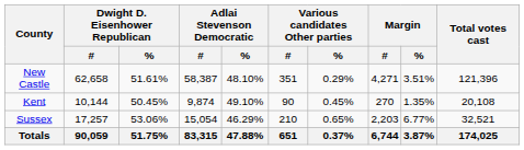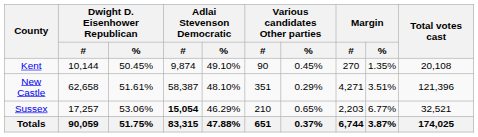 <table width="60%"  class="wikitable sortable" style="text-align:center">
 <tr>
 <th style="text-align:center;" rowspan="2">County</th>
 <th style="text-align:center;" colspan="2">Dwight D. Eisenhower<br>Republican</th>
 <th style="text-align:center;" colspan="2">Adlai Stevenson<br>Democratic</th>
 <th style="text-align:center;" colspan="2">Various candidates<br>Other parties</th>
 <th style="text-align:center;" colspan="2">Margin</th>
 <th style="text-align:center;" rowspan="2">Total votes cast</th>
 </tr>
 <tr>
 <th style="text-align:center;" data-sort-type="number">#</th>
 <th style="text-align:center;" data-sort-type="number">%</th>
 <th style="text-align:center;" data-sort-type="number">#</th>
 <th style="text-align:center;" data-sort-type="number">%</th>
 <th style="text-align:center;" data-sort-type="number">#</th>
 <th style="text-align:center;" data-sort-type="number">%</th>
 <th style="text-align:center;" data-sort-type="number">#</th>
 <th style="text-align:center;" data-sort-type="number">%</th>
 </tr>
 <tr style="text-align:center;">
+<td><a href='#'>Kent</a></td>
+<td>10,144</td>
+<td>50.45%</td>
+<td>9,874</td>
+<td>49.10%</td>
+<td>90</td>
+<td>0.45%</td>
+<td>270</td>
+<td>1.35%</td>
+<td>20,108</td>
+</tr>
+<tr style="text-align:center;">
 <td><a href='#'>New Castle</a></td>
 <td>62,658</td>
 <td>51.61%</td>
 <td>58,387</td>
 <td>48.10%</td>
 <td>351</td>
 <td>0.29%</td>
 <td>4,271</td>
 <td>3.51%</td>
 <td>121,396</td>
 </tr>
 <tr style="text-align:center;">
-<td><a href='#'>Kent</a></td>
-<td>10,144</td>
-<td>50.45%</td>
-<td>9,874</td>
-<td>49.10%</td>
-<td>90</td>
-<td>0.45%</td>
-<td>270</td>
-<td>1.35%</td>
-<td>20,108</td>
-</tr>
-<tr style="text-align:center;">
 <td><a href='#'>Sussex</a></td>
 <td>17,257</td>
 <td>53.06%</td>
-<td>15,054</td>
+<td><strong>15,054</strong></td>
 <td>46.29%</td>
 <td>210</td>
 <td>0.65%</td>
 <td>2,203</td>
 <td>6.77%</td>
 <td>32,521</td>
 </tr>
 <tr>
 <th>Totals</th>
 <th>90,059</th>
 <th>51.75%</th>
 <th>83,315</th>
 <th>47.88%</th>
 <th>651</th>
 <th>0.37%</th>
 <th>6,744</th>
 <th>3.87%</th>
 <th>174,025</th>
 </tr>
 </table>
